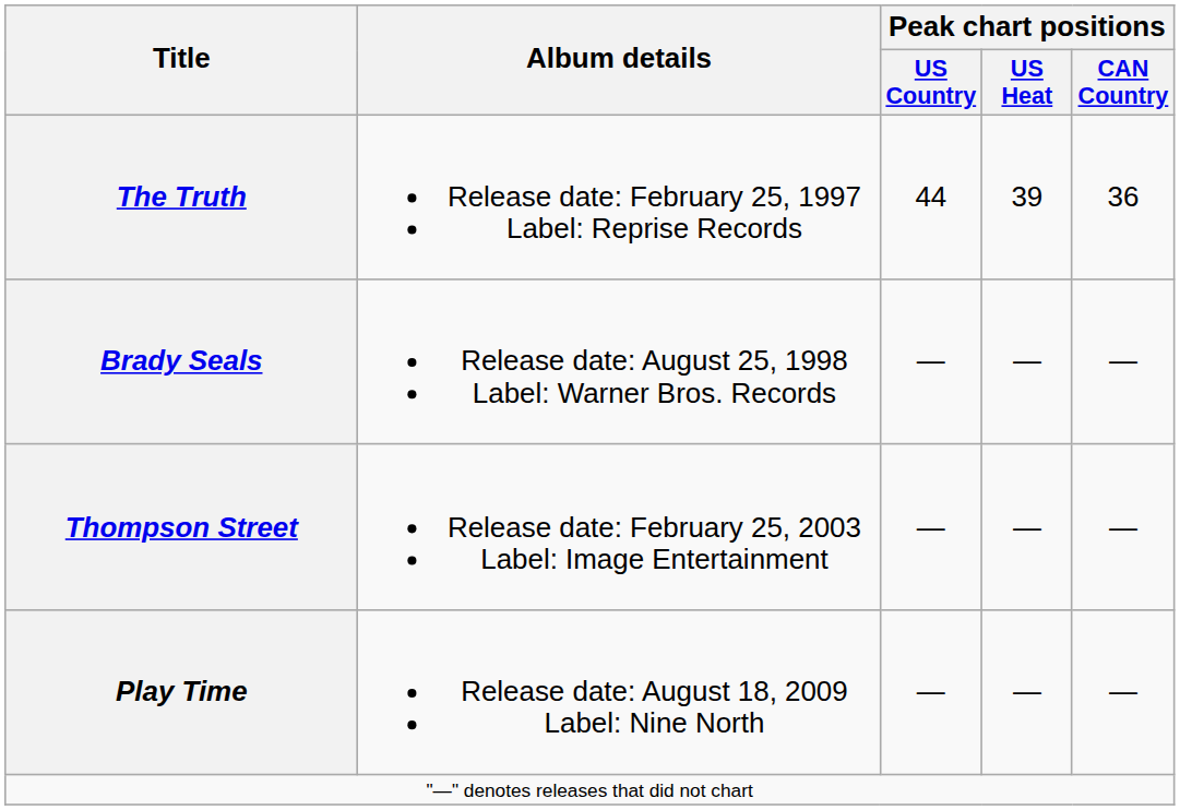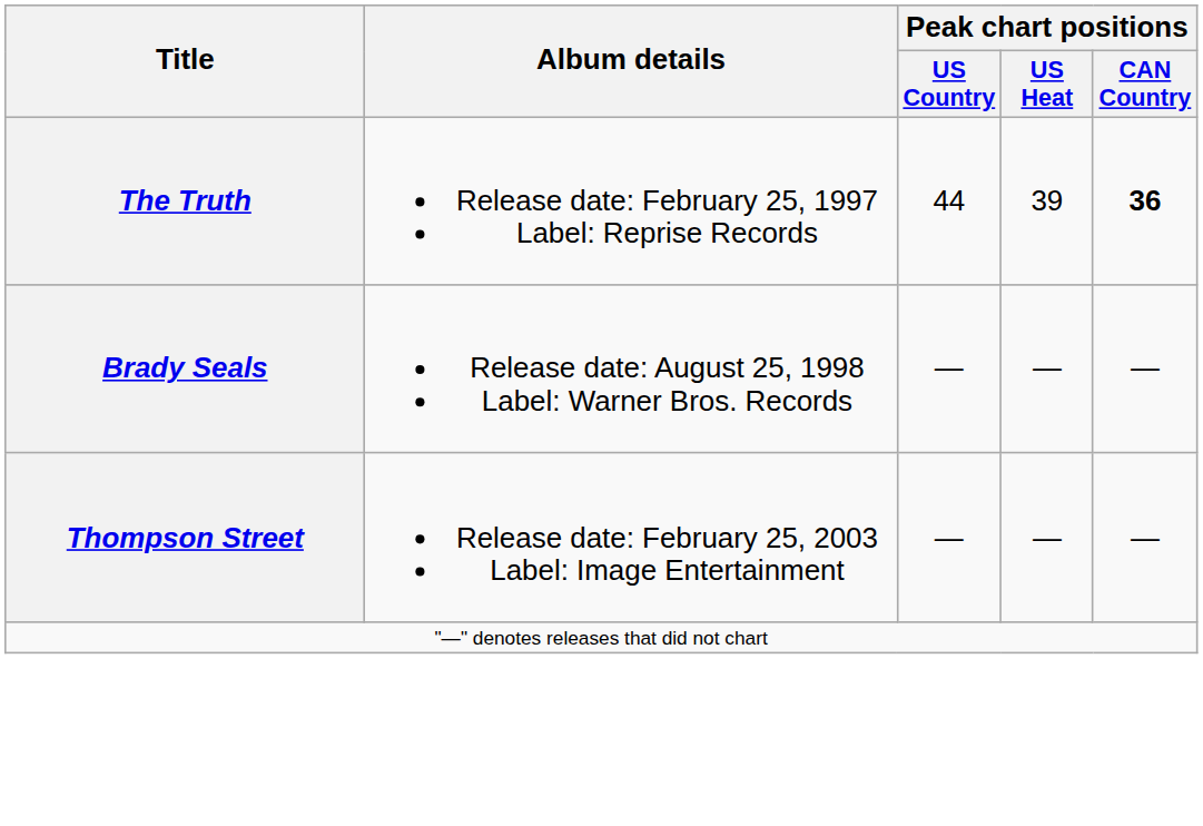 <table class="wikitable plainrowheaders" style="text-align:center;">
 <tr>
 <th rowspan="2" style="width:12em;">Title</th>
 <th rowspan="2" style="width:18em;">Album details</th>
 <th colspan="3">Peak chart positions</th>
 </tr>
 <tr style="font-size:smaller;">
 <th width="45"><a href='#'>US Country</a><br></th>
 <th width="45"><a href='#'>US Heat</a></th>
 <th width="45"><a href='#'>CAN Country</a><br></th>
 </tr>
 <tr>
 <th scope="row"><em><a href='#'>The Truth</a></em></th>
 <td><br><ul><li>Release date: February 25, 1997</li><li>Label: Reprise Records</li></ul></td>
 <td>44</td>
 <td>39</td>
-<td>36</td>
+<td><strong>36</strong></td>
 </tr>
 <tr>
 <th scope="row"><em><a href='#'>Brady Seals</a></em></th>
 <td><br><ul><li>Release date: August 25, 1998</li><li>Label: Warner Bros. Records</li></ul></td>
 <td>—</td>
 <td>—</td>
 <td>—</td>
 </tr>
 <tr>
 <th scope="row"><em><a href='#'>Thompson Street</a></em></th>
 <td><br><ul><li>Release date: February 25, 2003</li><li>Label: Image Entertainment</li></ul></td>
 <td>—</td>
 <td>—</td>
 <td>—</td>
 </tr>
 <tr>
-<th scope="row"><em>Play Time</em></th>
-<td><br><ul><li>Release date: August 18, 2009</li><li>Label: Nine North</li></ul></td>
-<td>—</td>
-<td>—</td>
-<td>—</td>
-</tr>
-<tr>
 <td colspan="5" style="font-size:8pt">"—" denotes releases that did not chart</td>
 </tr>
 </table>
